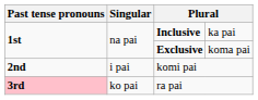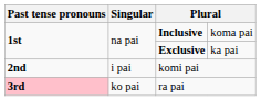 <table class="wikitable">
 <tr>
 <th>Past tense pronouns</th>
 <th>Singular</th>
 <th colspan="2">Plural</th>
 </tr>
 <tr>
 <td rowspan="2"><strong>1st</strong></td>
 <td rowspan="2">na pai</td>
 <td><strong>Inclusive</strong></td>
-<td>ka pai</td>
+<td>koma pai</td>
 </tr>
 <tr>
 <td><strong>Exclusive</strong></td>
-<td>koma pai</td>
+<td>ka pai</td>
 </tr>
 <tr>
 <td><strong>2nd</strong></td>
 <td>i pai</td>
 <td colspan="2">komi pai</td>
 </tr>
 <tr>
 <td style="background: pink;"><strong>3rd</strong></td>
 <td>ko pai</td>
 <td colspan="2">ra pai</td>
 </tr>
 </table>
